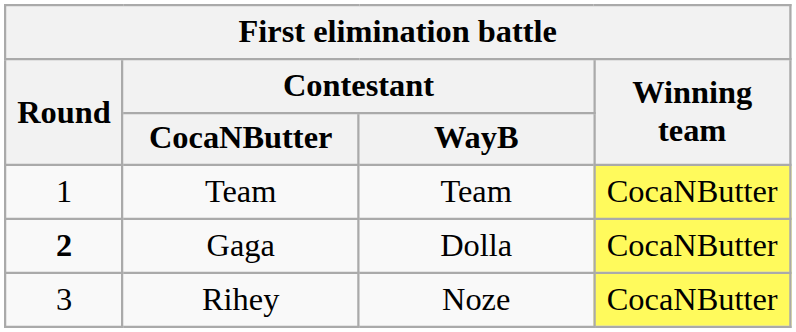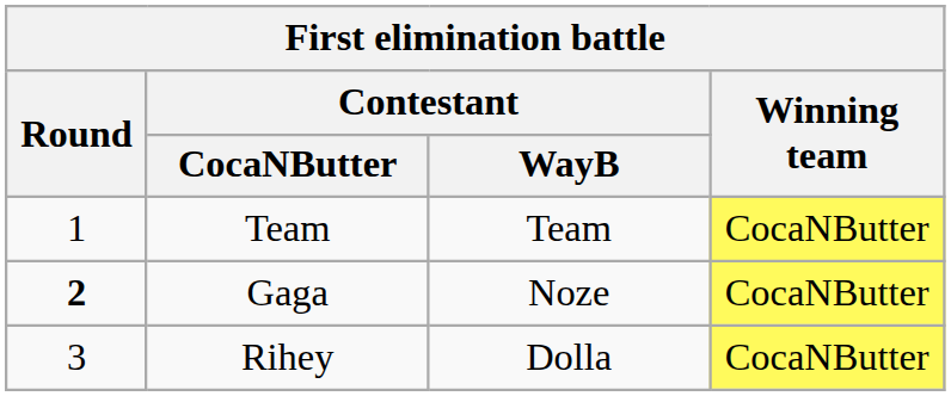 <table class="wikitable mw-collapsible mw-collapsed"  style="text-align:center; font-size:90%; width: 350px">
 <tr>
 <th colspan="6">First elimination battle</th>
 </tr>
 <tr style="background:#f2f2f2;">
 <th rowspan=2 style="width: 15%;">Round</th>
 <th colspan=2 style="width: 60%;">Contestant</th>
 <th rowspan=2 style="width: 25%;">Winning team</th>
 </tr>
 <tr>
 <th style="width: 30%;">CocaNButter</th>
 <th style="width: 30%;">WayB</th>
 </tr>
 <tr>
 <td>1</td>
 <td>Team</td>
 <td>Team</td>
 <td style="background:#FFFA5C">CocaNButter</td>
 </tr>
 <tr>
 <td><strong>2</strong></td>
 <td>Gaga</td>
-<td>Dolla</td>
+<td>Noze</td>
 <td style="background:#FFFA5C">CocaNButter</td>
 </tr>
 <tr>
 <td>3</td>
 <td>Rihey</td>
-<td>Noze</td>
+<td>Dolla</td>
 <td style="background:#FFFA5C">CocaNButter</td>
 </tr>
 </table>
